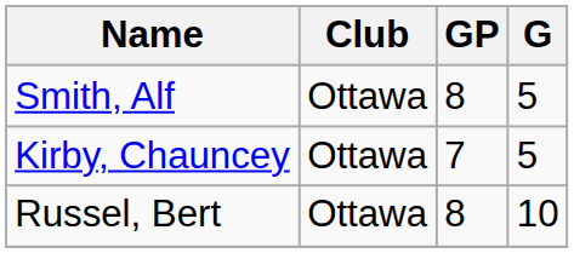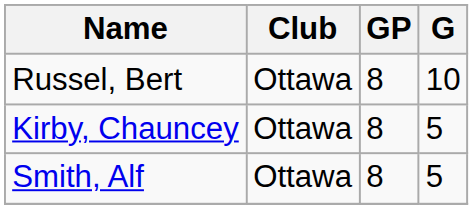 <table class="wikitable">
 <tr>
 <th>Name</th>
 <th>Club</th>
 <th>GP</th>
 <th>G</th>
 </tr>
 <tr>
+<td>Russel, Bert</td>
+<td>Ottawa</td>
+<td>8</td>
+<td>10</td>
+</tr>
+<tr>
+<td><a href='#'>Kirby, Chauncey</a></td>
+<td>Ottawa</td>
+<td>8</td>
+<td>5</td>
+</tr>
+<tr>
 <td><a href='#'>Smith, Alf</a></td>
 <td>Ottawa</td>
 <td>8</td>
 <td>5</td>
 </tr>
 <tr>
-<td><a href='#'>Kirby, Chauncey</a></td>
-<td>Ottawa</td>
-<td>7</td>
-<td>5</td>
-</tr>
-<tr>
-<td>Russel, Bert</td>
-<td>Ottawa</td>
-<td>8</td>
-<td>10</td>
-</tr>
-<tr>
 </tr>
 </table>
